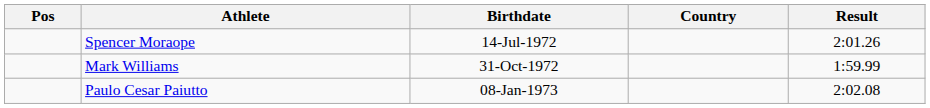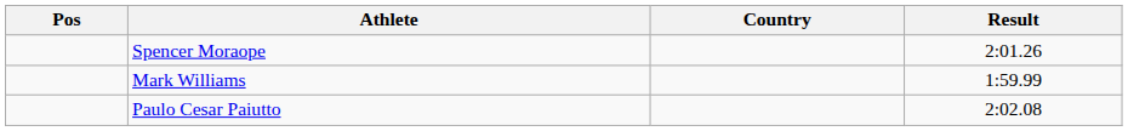 <table class="wikitable"  style="text-align:center; width:60%;">
 <tr>
 <th>Pos</th>
 <th>Athlete</th>
-<th>Birthdate</th>
 <th>Country</th>
 <th>Result</th>
 </tr>
 <tr>
 <td align=center></td>
 <td align=left><a href='#'>Spencer Moraope</a></td>
-<td>14-Jul-1972</td>
 <td align=left></td>
 <td>2:01.26</td>
 </tr>
 <tr>
 <td align=center></td>
 <td align=left><a href='#'>Mark Williams</a></td>
-<td>31-Oct-1972</td>
 <td align=left></td>
 <td>1:59.99</td>
 </tr>
 <tr>
 <td align=center></td>
 <td align=left><a href='#'>Paulo Cesar Paiutto</a></td>
-<td>08-Jan-1973</td>
 <td align=left></td>
 <td>2:02.08</td>
 </tr>
 </table>
